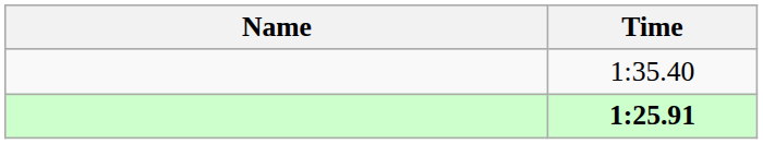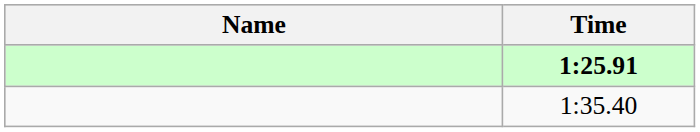 <table class="wikitable" style="text-align:center;">
 <tr>
 <th style="width:19em">Name</th>
 <th style="width:7em">Time</th>
 </tr>
+<tr bgcolor=ccffcc>
+<td align=left><strong></strong></td>
+<td><strong>1:25.91</strong></td>
+</tr>
 <tr>
 <td align=left></td>
 <td>1:35.40</td>
 </tr>
-<tr bgcolor=ccffcc>
-<td align=left><strong></strong></td>
-<td><strong>1:25.91</strong></td>
-</tr>
 </table>
